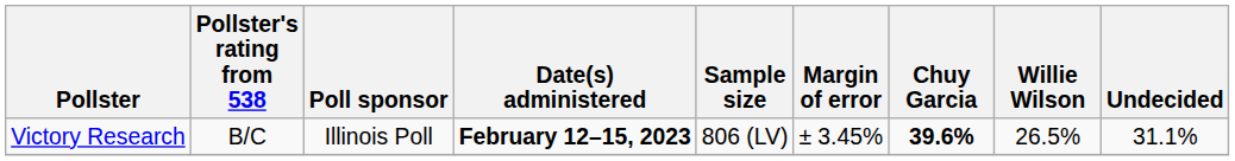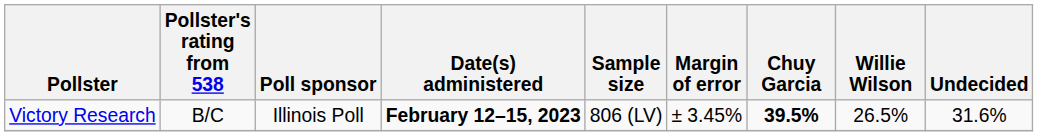 <table class="wikitable" style="font-size:90%;text-align:center;">
 <tr valign=bottom>
 <th>Pollster</th>
 <th>Pollster's<br>rating<br>from<br><a href='#'>538</a></th>
 <th>Poll sponsor</th>
 <th>Date(s)<br>administered</th>
 <th>Sample<br>size</th>
 <th>Margin<br>of error</th>
 <th style="width:60px;">Chuy<br>Garcia</th>
 <th style="width:60px;">Willie<br>Wilson</th>
 <th>Undecided</th>
 </tr>
 <tr>
 <td style="text-align:left;"><a href='#'>Victory Research</a></td>
 <td>B/C</td>
 <td>Illinois Poll</td>
 <td><strong>February 12–15, 2023</strong></td>
 <td>806 (LV)</td>
 <td>± 3.45%</td>
-<td><strong>39.6%</strong></td>
+<td><strong>39.5%</strong></td>
 <td>26.5%</td>
-<td>31.1%</td>
+<td>31.6%</td>
 </tr>
 <tr>
 </tr>
 </table>
